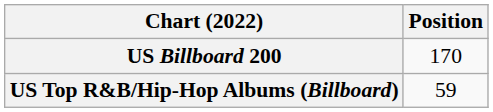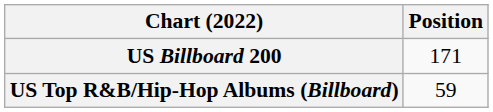 <table class="wikitable sortable plainrowheaders" style="text-align:center">
 <tr>
 <th scope="col">Chart (2022)</th>
 <th scope="col">Position</th>
 </tr>
 <tr>
 <th scope="row">US <em>Billboard</em> 200</th>
-<td>170</td>
+<td>171</td>
 </tr>
 <tr>
 <th scope="row">US Top R&B/Hip-Hop Albums (<em>Billboard</em>)</th>
 <td>59</td>
 </tr>
 </table>
